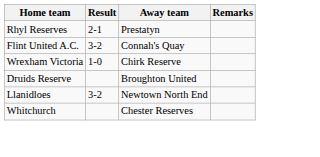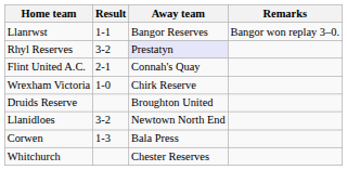 <table class="wikitable">
 <tr>
 <th>Home team</th>
 <th>Result</th>
 <th>Away team</th>
 <th>Remarks</th>
 </tr>
 <tr>
+<td>Llanrwst</td>
+<td>1-1</td>
+<td>Bangor Reserves</td>
+<td>Bangor won replay 3–0.</td>
+</tr>
+<tr>
 <td>Rhyl Reserves</td>
-<td>2-1</td>
-<td>Prestatyn</td>
+<td>3-2</td>
+<td style="background: lavender;">Prestatyn</td>
 <td></td>
 </tr>
 <tr>
 <td>Flint United A.C.</td>
-<td>3-2</td>
+<td>2-1</td>
 <td>Connah's Quay</td>
 <td></td>
 </tr>
 <tr>
 <td>Wrexham Victoria</td>
 <td>1-0</td>
 <td>Chirk Reserve</td>
 <td></td>
 </tr>
 <tr>
 <td>Druids Reserve</td>
 <td></td>
 <td>Broughton United</td>
 <td></td>
 </tr>
 <tr>
 <td>Llanidloes</td>
 <td>3-2</td>
 <td>Newtown North End</td>
 <td></td>
 </tr>
 <tr>
+<td>Corwen</td>
+<td>1-3</td>
+<td>Bala Press</td>
+<td></td>
+</tr>
+<tr>
 <td> Whitchurch</td>
 <td></td>
 <td> Chester Reserves</td>
 <td></td>
 </tr>
 </table>
